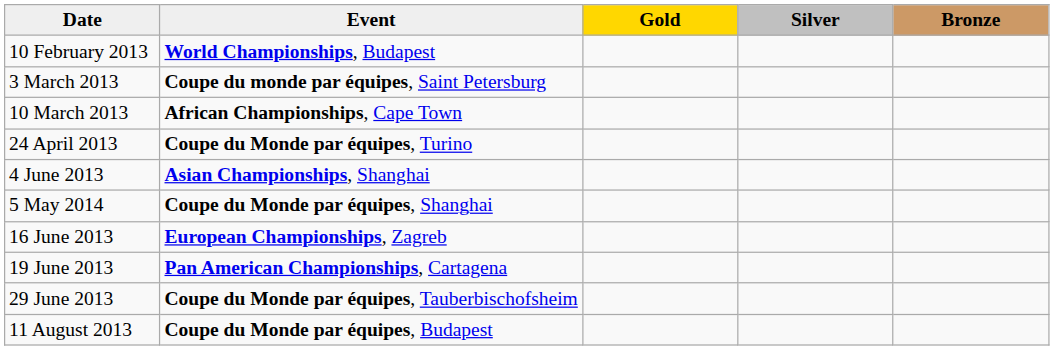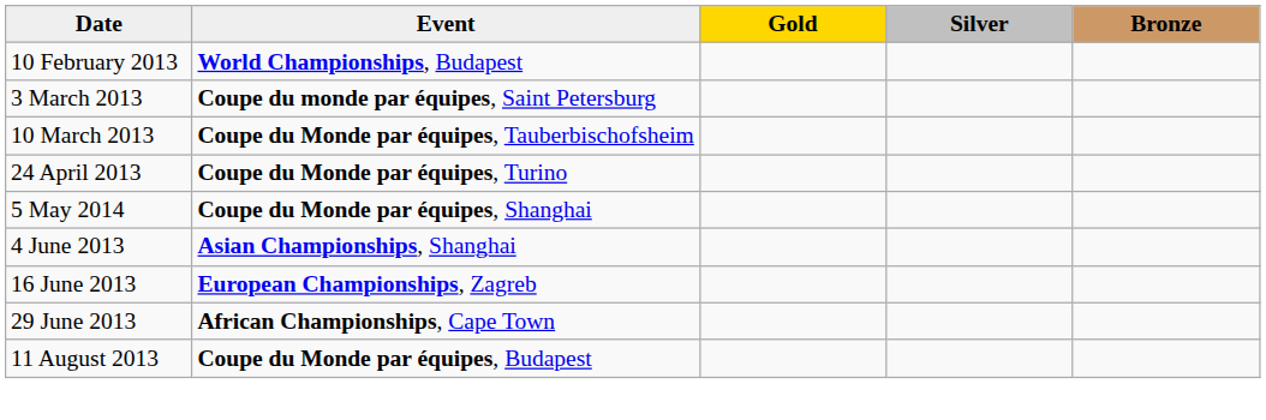 <table class="wikitable plainrowheaders" border="1" style="font-size:100%">
 <tr align=center>
 <th scope=col style="width:120px; background: #efefef;">Date</th>
 <th scope=col style="background: #efefef;">Event</th>
 <th scope=col colspan=1 style="width:120px; background: gold;">Gold</th>
 <th scope=col colspan=1 style="width:120px; background: silver;">Silver</th>
 <th scope=col colspan=1 style="width:120px; background: #cc9966;">Bronze</th>
 </tr>
 <tr>
 <td>10 February 2013</td>
 <td><strong><a href='#'>World Championships</a></strong>, <a href='#'>Budapest</a></td>
 <td></td>
 <td></td>
 <td></td>
 </tr>
 <tr>
 <td>3 March 2013</td>
 <td><strong>Coupe du monde par équipes</strong>, <a href='#'>Saint Petersburg</a></td>
 <td></td>
 <td></td>
 <td></td>
 </tr>
 <tr>
 <td>10 March 2013</td>
-<td><strong>African Championships</strong>, <a href='#'>Cape Town</a></td>
+<td><strong>Coupe du Monde par équipes</strong>, <a href='#'>Tauberbischofsheim</a></td>
 <td></td>
 <td></td>
 <td></td>
 </tr>
 <tr>
 <td>24 April 2013</td>
 <td><strong>Coupe du Monde par équipes</strong>, <a href='#'>Turino</a></td>
 <td></td>
 <td></td>
 <td></td>
 </tr>
 <tr>
-<td>4 June 2013</td>
-<td><strong><a href='#'>Asian Championships</a></strong>, <a href='#'>Shanghai</a></td>
+<td>5 May 2014</td>
+<td><strong>Coupe du Monde par équipes</strong>, <a href='#'>Shanghai</a></td>
 <td></td>
 <td></td>
 <td></td>
 </tr>
 <tr>
-<td>5 May 2014</td>
-<td><strong>Coupe du Monde par équipes</strong>, <a href='#'>Shanghai</a></td>
+<td>4 June 2013</td>
+<td><strong><a href='#'>Asian Championships</a></strong>, <a href='#'>Shanghai</a></td>
 <td></td>
 <td></td>
 <td></td>
 </tr>
 <tr>
 <td>16 June 2013</td>
 <td><strong><a href='#'>European Championships</a></strong>, <a href='#'>Zagreb</a></td>
 <td></td>
 <td></td>
 <td></td>
 </tr>
 <tr>
-<td>19 June 2013</td>
-<td><strong><a href='#'>Pan American Championships</a></strong>, <a href='#'>Cartagena</a></td>
-<td></td>
-<td></td>
-<td></td>
-</tr>
-<tr>
 <td>29 June 2013</td>
-<td><strong>Coupe du Monde par équipes</strong>, <a href='#'>Tauberbischofsheim</a></td>
+<td><strong>African Championships</strong>, <a href='#'>Cape Town</a></td>
 <td></td>
 <td></td>
 <td></td>
 </tr>
 <tr>
 <td>11 August 2013</td>
 <td><strong>Coupe du Monde par équipes</strong>, <a href='#'>Budapest</a></td>
 <td></td>
 <td></td>
 <td></td>
 </tr>
 </table>
